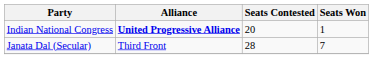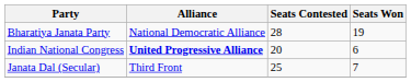 <table class="wikitable sortable">
 <tr>
 <th><strong>Party</strong></th>
 <th><strong>Alliance</strong></th>
 <th><strong>Seats Contested</strong></th>
 <th><strong>Seats Won</strong></th>
 </tr>
 <tr>
+<td><a href='#'>Bharatiya Janata Party</a></td>
+<td><a href='#'>National Democratic Alliance</a></td>
+<td>28</td>
+<td>19</td>
+</tr>
+<tr>
 <td><a href='#'>Indian National Congress</a></td>
 <td><strong><a href='#'>United Progressive Alliance</a></strong></td>
 <td>20</td>
-<td>1</td>
+<td>6</td>
 </tr>
 <tr>
 <td><a href='#'>Janata Dal (Secular)</a></td>
 <td><a href='#'>Third Front</a></td>
-<td>28</td>
+<td>25</td>
 <td>7</td>
 </tr>
 <tr>
 </tr>
 </table>
